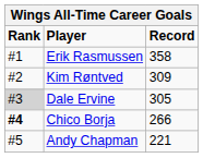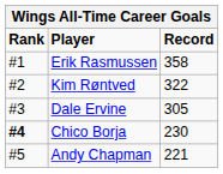 <table class="wikitable">
 <tr>
 <th colspan="3">Wings All-Time Career Goals</th>
 </tr>
 <tr>
 <td><strong>Rank</strong></td>
 <td><strong>Player</strong></td>
 <td><strong>Record</strong></td>
 </tr>
 <tr>
 <td>#1</td>
 <td><a href='#'>Erik Rasmussen</a></td>
 <td>358</td>
 </tr>
 <tr>
 <td>#2</td>
 <td><a href='#'>Kim Røntved</a></td>
-<td>309</td>
+<td>322</td>
 </tr>
 <tr>
-<td style="background: lightgrey;">#3</td>
+<td>#3</td>
 <td><a href='#'>Dale Ervine</a></td>
 <td>305</td>
 </tr>
 <tr>
 <td><strong>#4</strong></td>
 <td><a href='#'>Chico Borja</a></td>
-<td>266</td>
+<td>230</td>
 </tr>
 <tr>
 <td>#5</td>
 <td><a href='#'>Andy Chapman</a></td>
 <td>221</td>
 </tr>
 </table>
